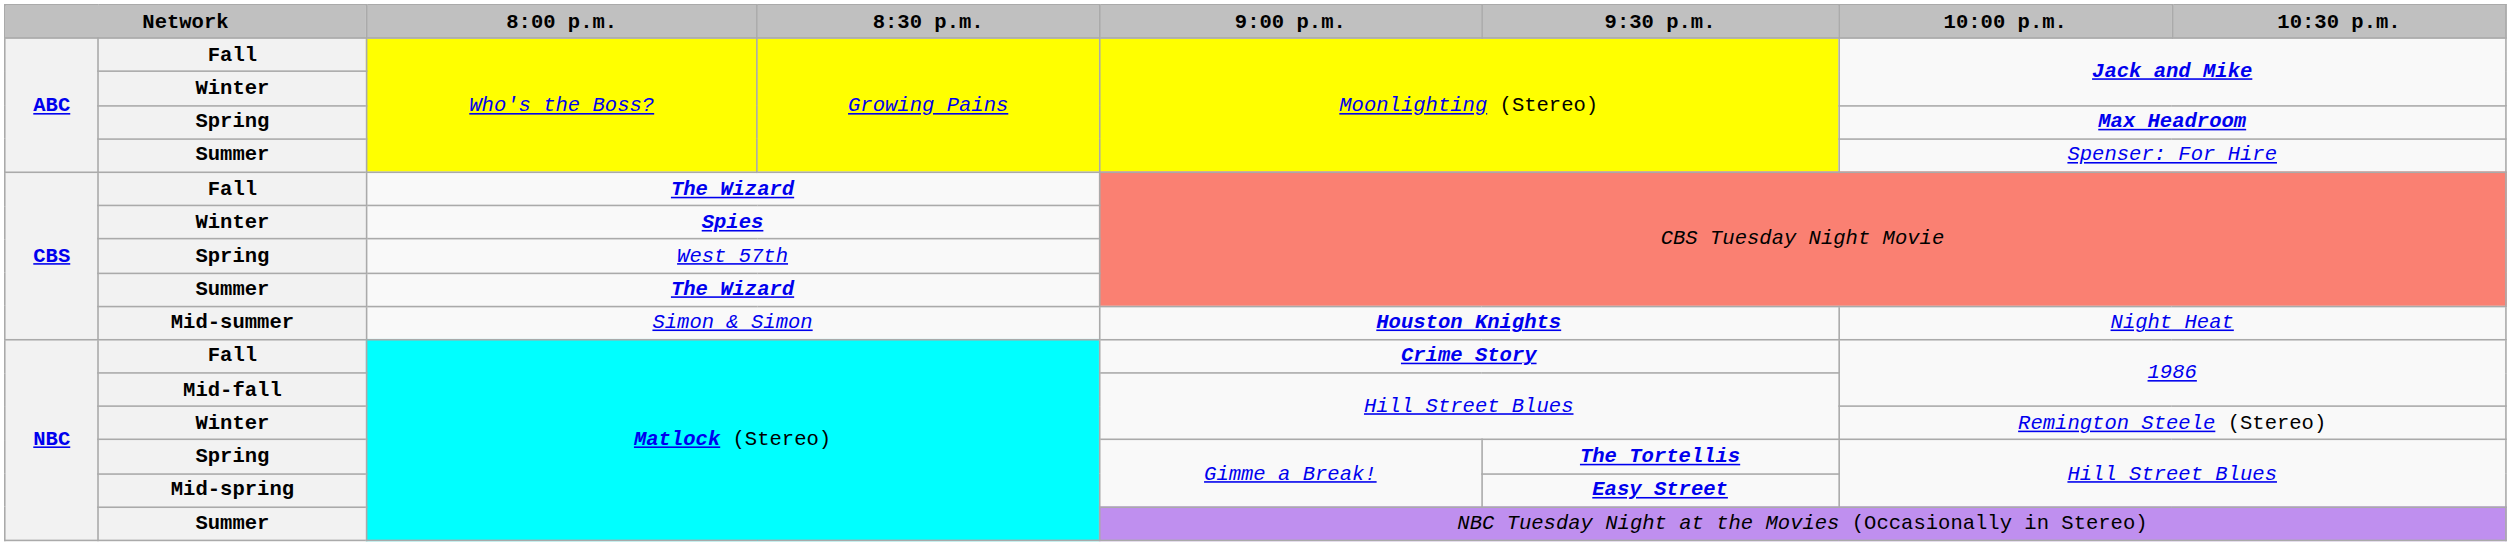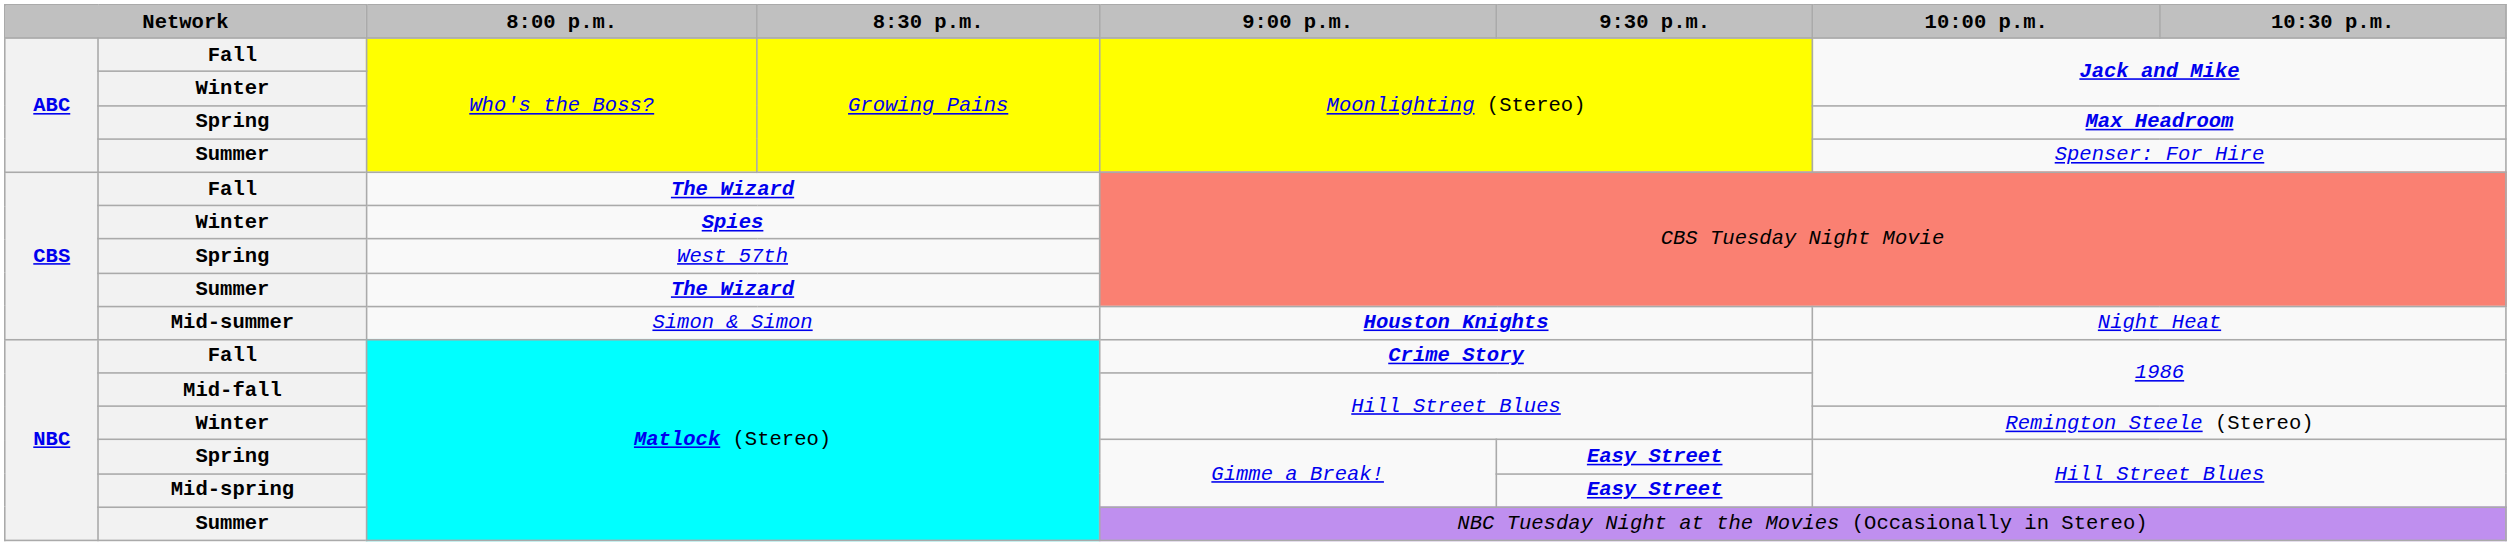 <table class="wikitable" style="width:100%;margin-right:0;text-align:center">
 <tr>
 <th colspan="2" style="background-color:#C0C0C0;text-align:center">Network</th>
 <th style="background-color:#C0C0C0;text-align:center">8:00 p.m.</th>
 <th style="background-color:#C0C0C0;text-align:center">8:30 p.m.</th>
 <th style="background-color:#C0C0C0;text-align:center">9:00 p.m.</th>
 <th style="background-color:#C0C0C0;text-align:center">9:30 p.m.</th>
 <th style="background-color:#C0C0C0;text-align:center">10:00 p.m.</th>
 <th style="background-color:#C0C0C0;text-align:center">10:30 p.m.</th>
 </tr>
 <tr>
 <th rowspan="4"><a href='#'>ABC</a></th>
 <th>Fall</th>
 <td style="background:#FFFF00;" rowspan="4"><em><a href='#'>Who's the Boss?</a></em> </td>
 <td style="background:#FFFF00;" rowspan="4"><em><a href='#'>Growing Pains</a></em> </td>
 <td style="background:#FFFF00;" rowspan="4" colspan="2"><em><a href='#'>Moonlighting</a></em> (Stereo) </td>
 <td colspan="2" rowspan="2"><strong><em><a href='#'>Jack and Mike</a></em></strong></td>
 </tr>
 <tr>
 <th>Winter</th>
 </tr>
 <tr>
 <th>Spring</th>
 <td colspan="2"><strong><em><a href='#'>Max Headroom</a></em></strong></td>
 </tr>
 <tr>
 <th>Summer</th>
 <td colspan="2"><em><a href='#'>Spenser: For Hire</a></em></td>
 </tr>
 <tr>
 <th rowspan="5"><a href='#'>CBS</a></th>
 <th>Fall</th>
 <td colspan="2"><strong><em><a href='#'>The Wizard</a></em></strong></td>
 <td rowspan="4" colspan="4" style="background:#FA8072;"><em>CBS Tuesday Night Movie</em></td>
 </tr>
 <tr>
 <th>Winter</th>
 <td colspan="2"><strong><em><a href='#'>Spies</a></em></strong></td>
 </tr>
 <tr>
 <th>Spring</th>
 <td colspan="2"><em><a href='#'>West 57th</a></em></td>
 </tr>
 <tr>
 <th>Summer</th>
 <td colspan="2"><strong><em><a href='#'>The Wizard</a></em></strong></td>
 </tr>
 <tr>
 <th>Mid-summer</th>
 <td colspan="2"><em><a href='#'>Simon & Simon</a></em></td>
 <td colspan="2"><strong><em><a href='#'>Houston Knights</a></em></strong></td>
 <td colspan="2"><em><a href='#'>Night Heat</a></em></td>
 </tr>
 <tr>
 <th rowspan="6"><a href='#'>NBC</a></th>
 <th>Fall</th>
 <td style="background:#00FFFF;" rowspan="6" colspan="2"><strong><em><a href='#'>Matlock</a></em></strong> (Stereo) </td>
 <td colspan="2"><strong><em><a href='#'>Crime Story</a></em></strong></td>
 <td rowspan="2" colspan="2"><em><a href='#'>1986</a></em></td>
 </tr>
 <tr>
 <th>Mid-fall</th>
 <td rowspan="2" colspan="2"><em><a href='#'>Hill Street Blues</a></em></td>
 </tr>
 <tr>
 <th>Winter</th>
 <td colspan="2"><em><a href='#'>Remington Steele</a></em> (Stereo)</td>
 </tr>
 <tr>
 <th>Spring</th>
 <td rowspan="2"><em><a href='#'>Gimme a Break!</a></em></td>
-<td><strong><em><a href='#'>The Tortellis</a></em></strong></td>
+<td><strong><em><a href='#'>Easy Street</a></em></strong></td>
 <td rowspan="2" colspan="2"><em><a href='#'>Hill Street Blues</a></em></td>
 </tr>
 <tr>
 <th>Mid-spring</th>
 <td><strong><em><a href='#'>Easy Street</a></em></strong></td>
 </tr>
 <tr>
 <th>Summer</th>
 <td style="background:#bf8fef;" colspan="4"><em>NBC Tuesday Night at the Movies</em> (Occasionally in Stereo)</td>
 </tr>
 </table>
